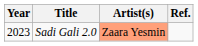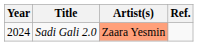 <table class="wikitable">
 <tr>
 <th>Year</th>
 <th>Title</th>
 <th>Artist(s)</th>
 <th>Ref.</th>
 </tr>
 <tr>
-<td>2023</td>
+<td>2024</td>
 <td><em>Sadi Gali 2.0</em></td>
 <td style="background: lightsalmon;">Zaara Yesmin</td>
 <td></td>
 </tr>
 </table>
